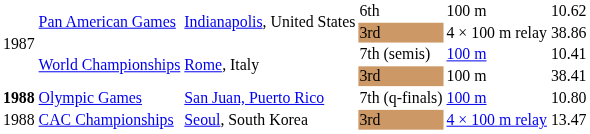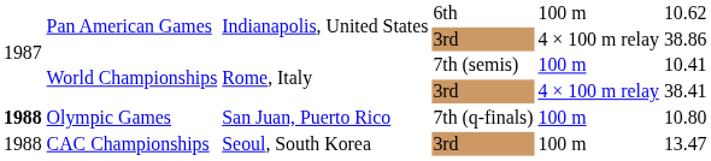 <table>
 <tr>
 <td rowspan=4>1987</td>
 <td rowspan=2><a href='#'>Pan American Games</a></td>
 <td rowspan=2><a href='#'>Indianapolis</a>, United States</td>
 <td>6th</td>
 <td>100 m</td>
 <td>10.62</td>
 </tr>
 <tr>
 <td bgcolor=cc9966>3rd</td>
 <td>4 × 100 m relay</td>
 <td>38.86</td>
 </tr>
 <tr>
 <td rowspan=2><a href='#'>World Championships</a></td>
 <td rowspan=2><a href='#'>Rome</a>, Italy</td>
 <td>7th (semis)</td>
 <td><a href='#'>100 m</a></td>
 <td>10.41</td>
 </tr>
 <tr>
 <td bgcolor=cc9966>3rd</td>
-<td>100 m</td>
+<td><a href='#'>4 × 100 m relay</a></td>
 <td>38.41</td>
 </tr>
 <tr>
 <td><strong>1988</strong></td>
 <td><a href='#'>Olympic Games</a></td>
 <td><a href='#'>San Juan, Puerto Rico</a></td>
 <td>7th (q-finals)</td>
 <td><a href='#'>100 m</a></td>
 <td>10.80</td>
 </tr>
 <tr>
 <td>1988</td>
 <td><a href='#'>CAC Championships</a></td>
 <td><a href='#'>Seoul</a>, South Korea</td>
 <td bgcolor=cc9966>3rd</td>
-<td><a href='#'>4 × 100 m relay</a></td>
+<td>100 m</td>
 <td>13.47</td>
 </tr>
 </table>
